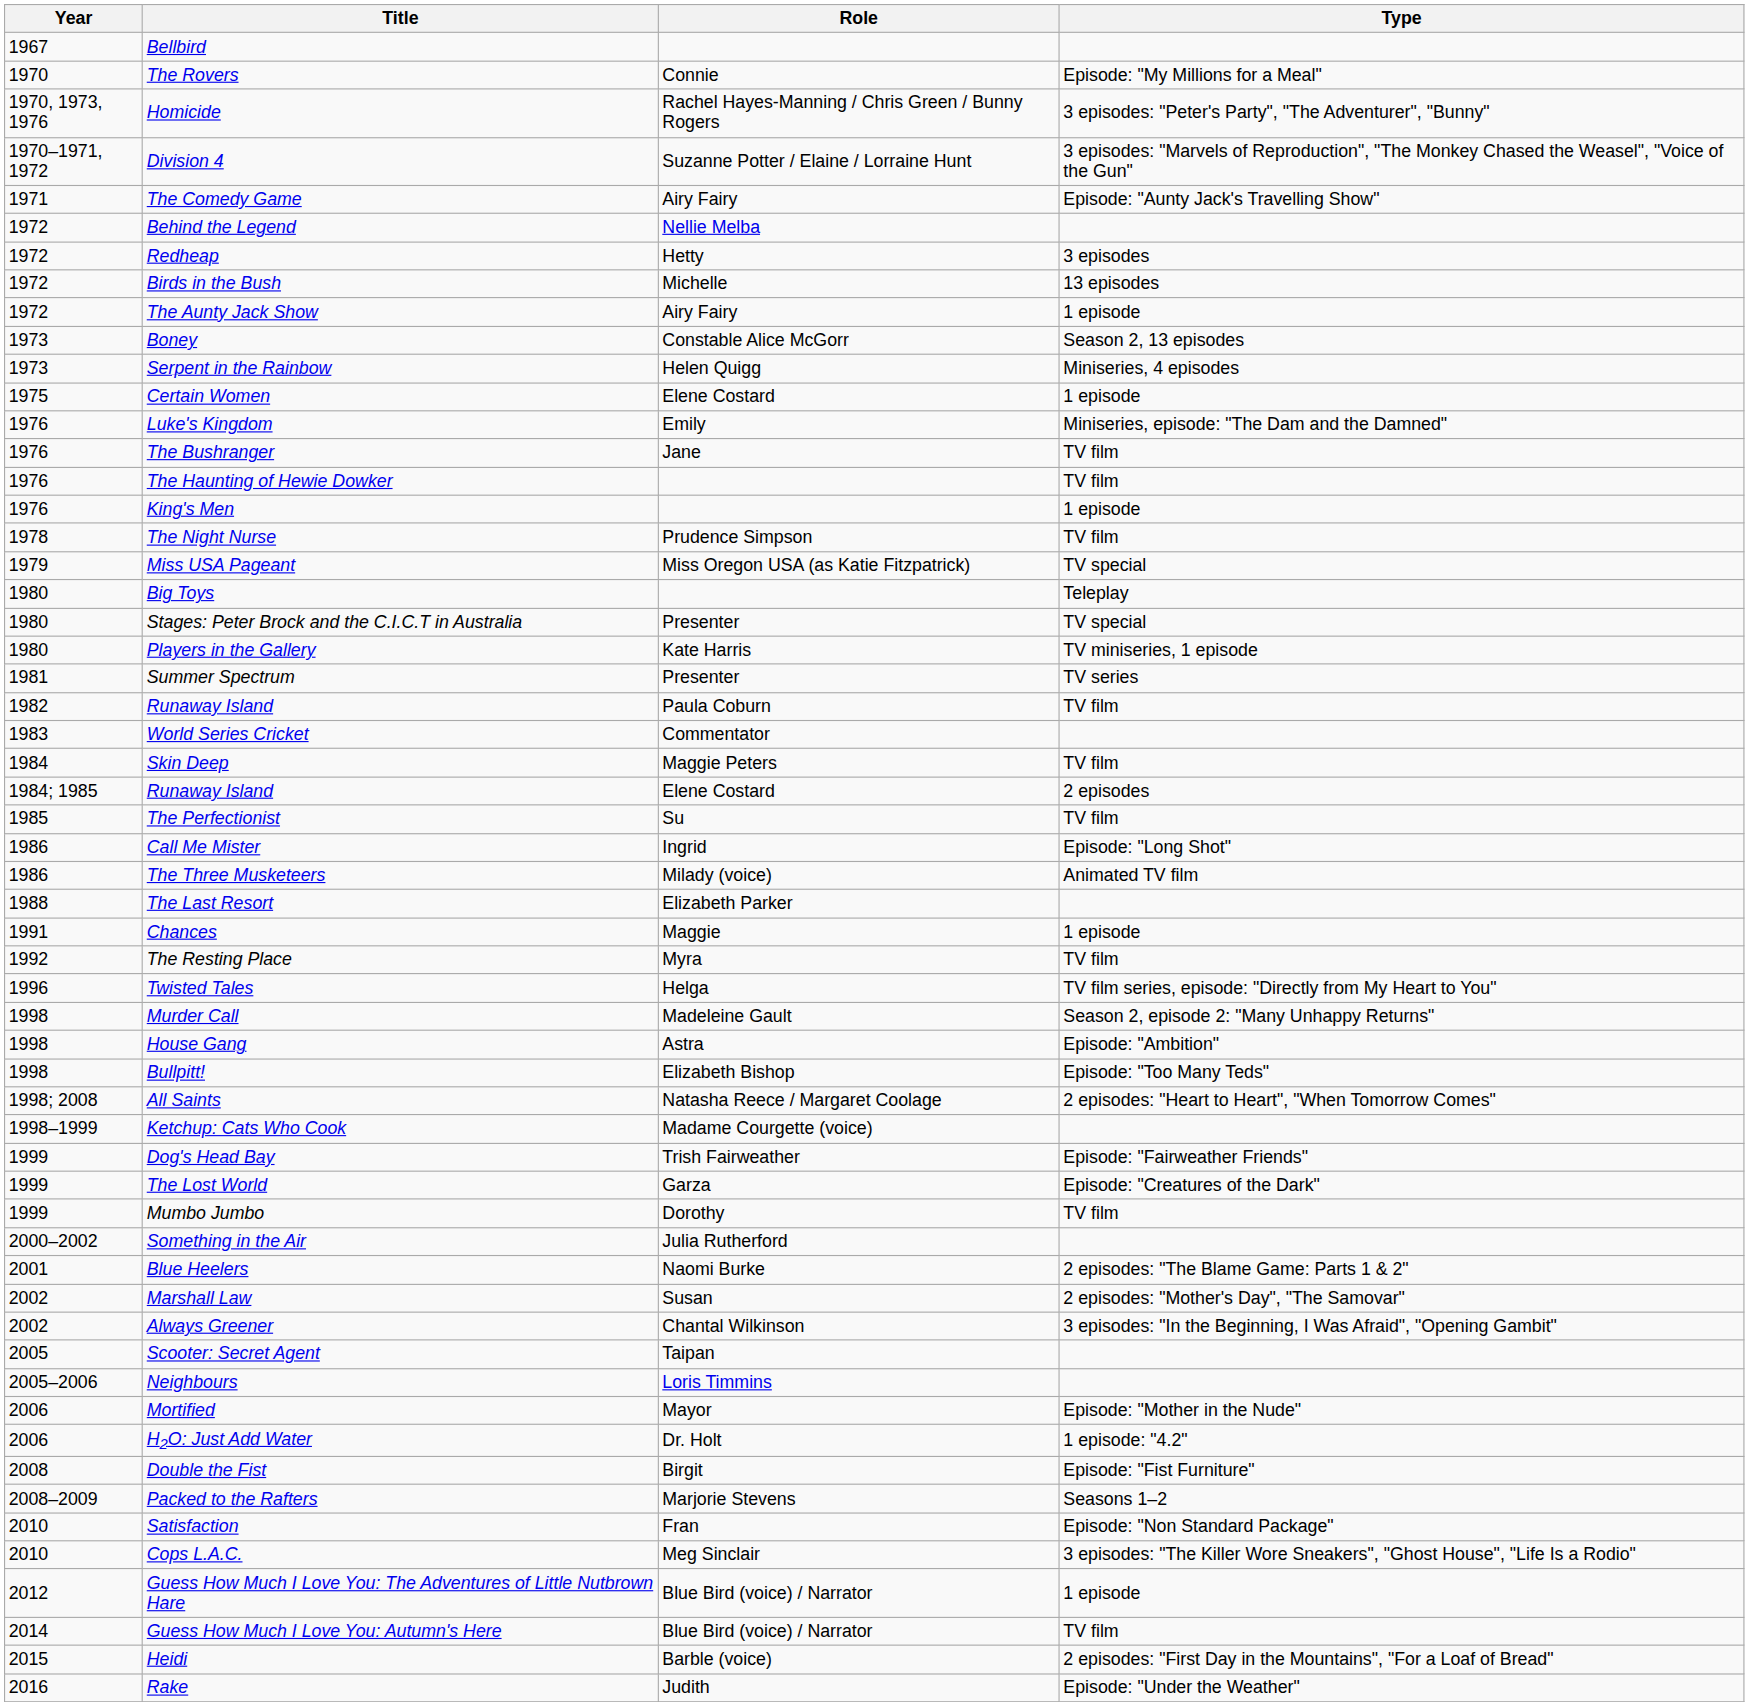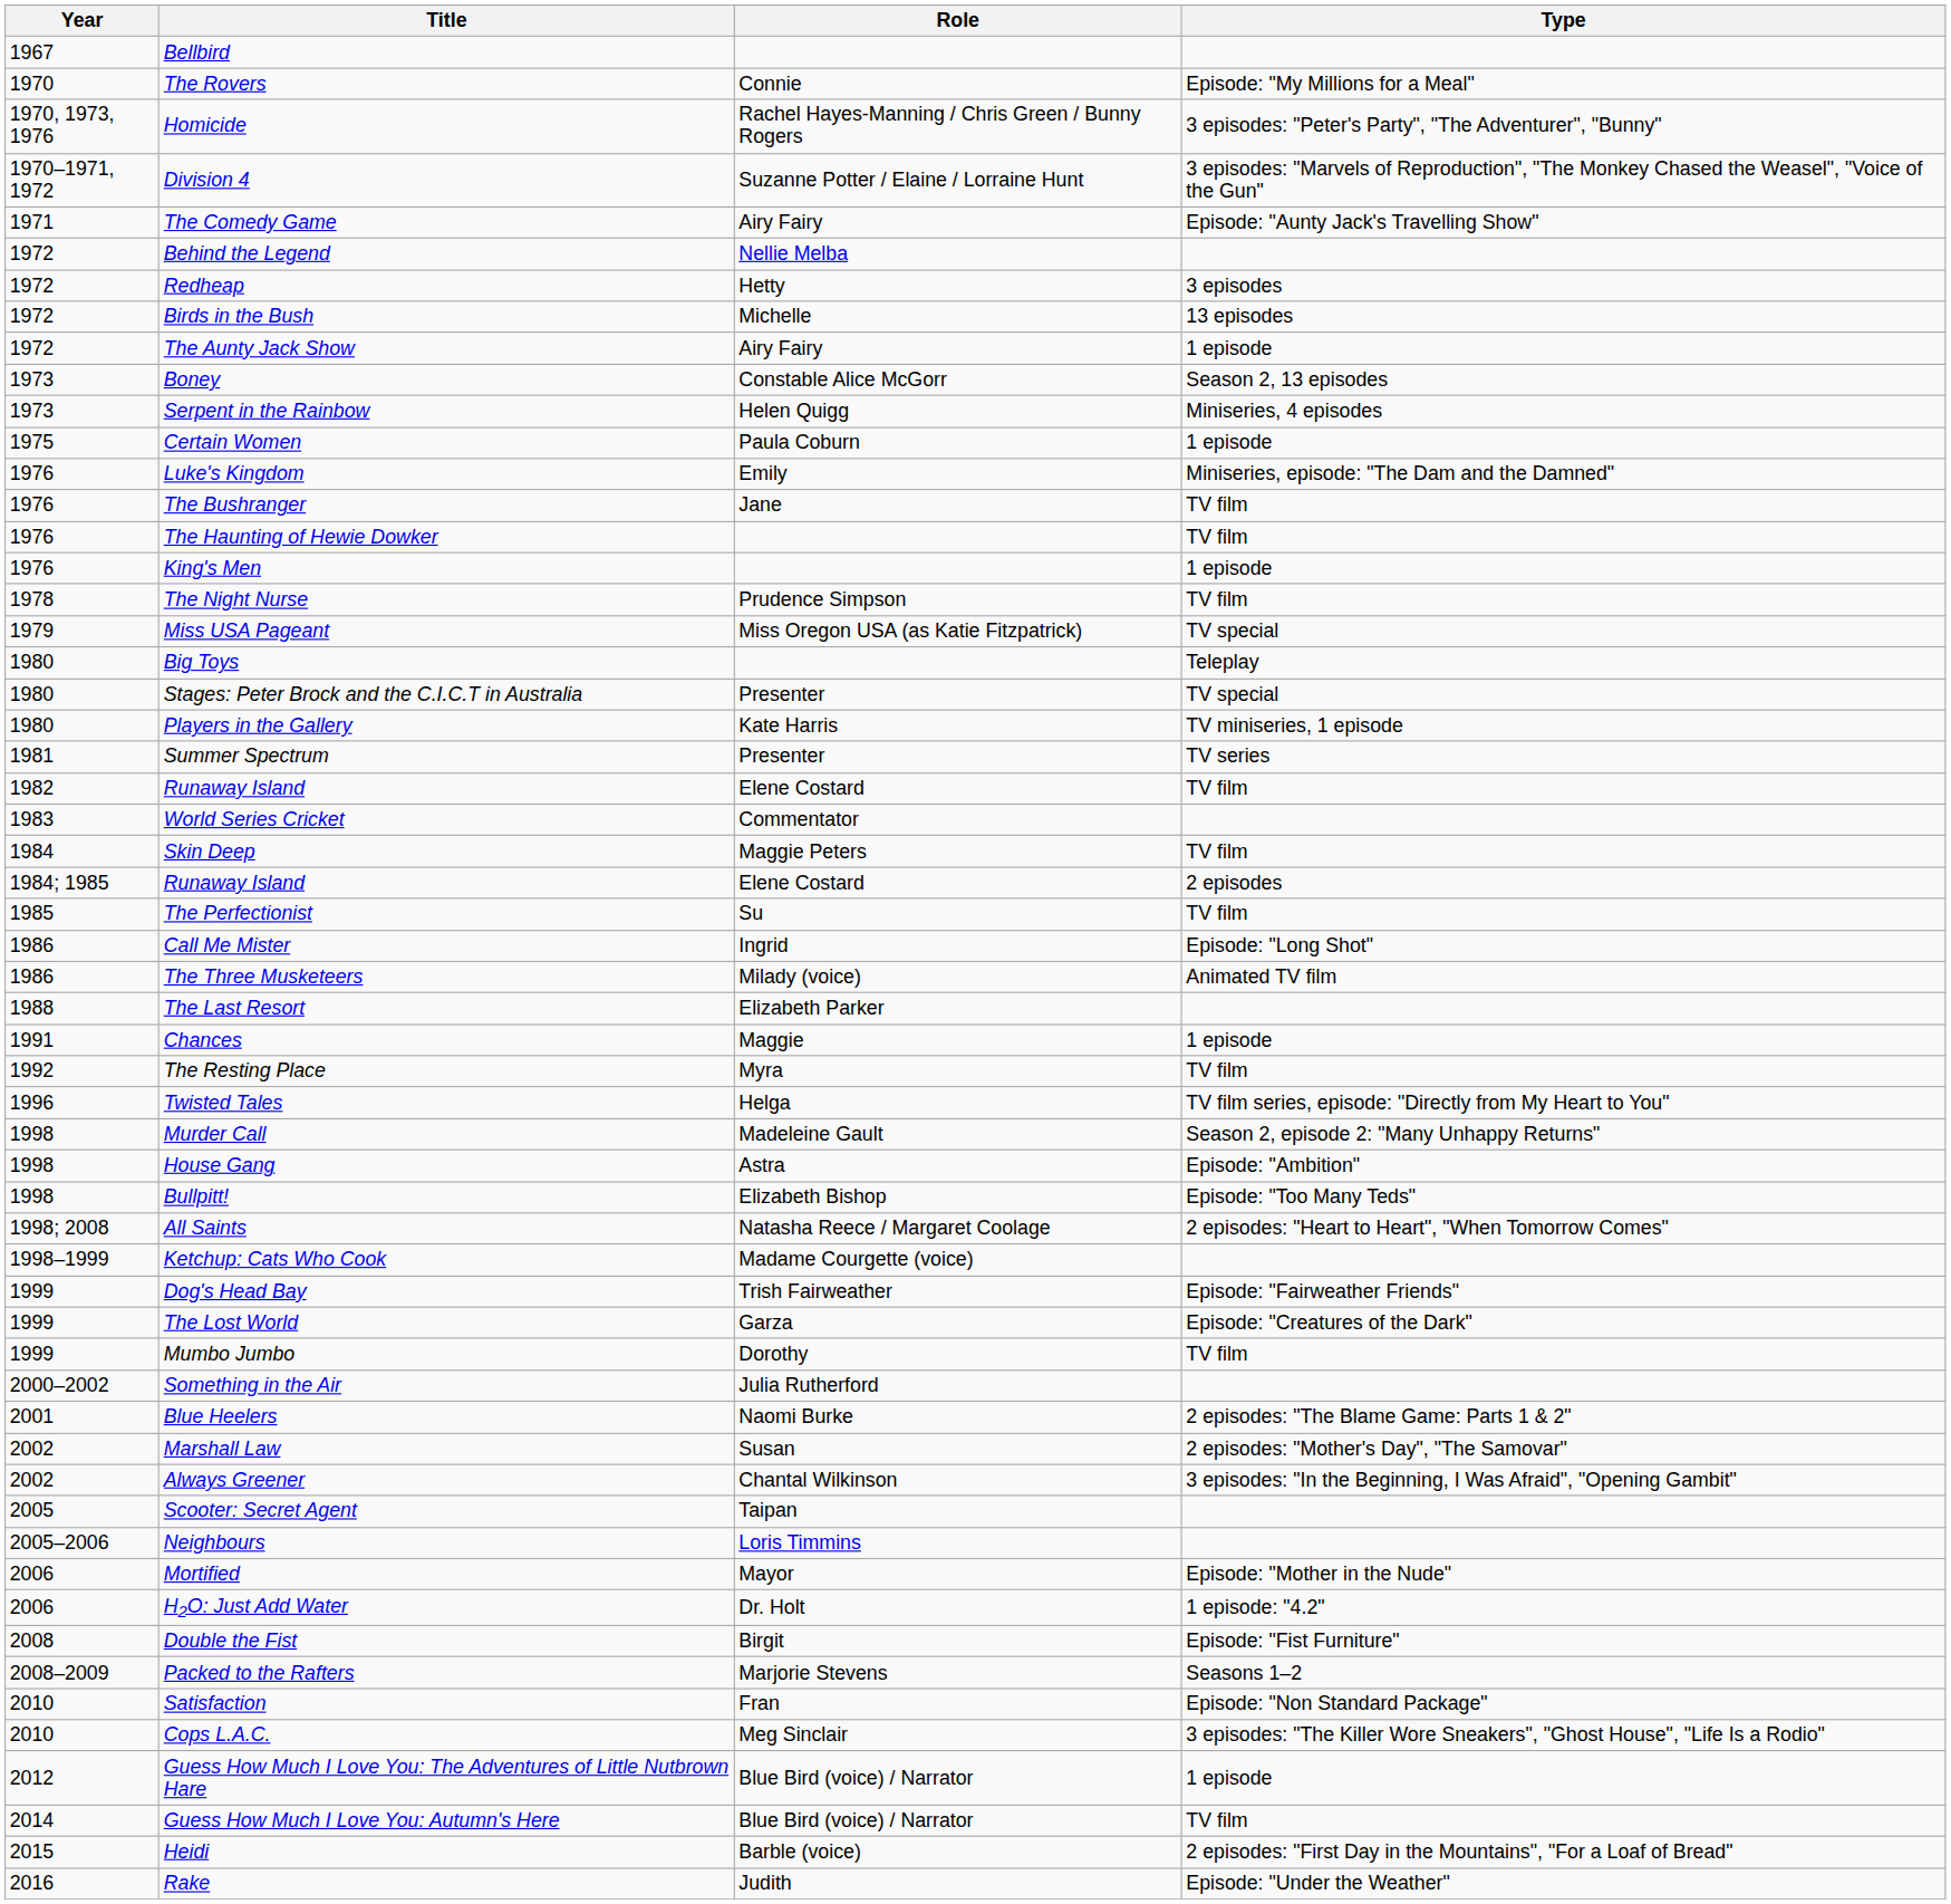 <table class="wikitable sortable">
 <tr>
 <th>Year</th>
 <th>Title</th>
 <th>Role</th>
 <th class="unsortable">Type</th>
 </tr>
 <tr>
 <td>1967</td>
 <td><em><a href='#'>Bellbird</a></em></td>
 <td></td>
 <td></td>
 </tr>
 <tr>
 <td>1970</td>
 <td><em><a href='#'>The Rovers</a></em></td>
 <td>Connie</td>
 <td>Episode: "My Millions for a Meal"</td>
 </tr>
 <tr>
 <td>1970, 1973, 1976</td>
 <td><em><a href='#'>Homicide</a></em></td>
 <td>Rachel Hayes-Manning / Chris Green / Bunny Rogers</td>
 <td>3 episodes: "Peter's Party", "The Adventurer", "Bunny"</td>
 </tr>
 <tr>
 <td>1970–1971, 1972</td>
 <td><em><a href='#'>Division 4</a></em></td>
 <td>Suzanne Potter / Elaine / Lorraine Hunt</td>
 <td>3 episodes: "Marvels of Reproduction", "The Monkey Chased the Weasel", "Voice of the Gun"</td>
 </tr>
 <tr>
 <td>1971</td>
 <td><em><a href='#'>The Comedy Game</a></em></td>
 <td>Airy Fairy</td>
 <td>Episode: "Aunty Jack's Travelling Show"</td>
 </tr>
 <tr>
 <td>1972</td>
 <td><em><a href='#'>Behind the Legend</a></em></td>
 <td><a href='#'>Nellie Melba</a></td>
 <td></td>
 </tr>
 <tr>
 <td>1972</td>
 <td><em><a href='#'>Redheap</a></em></td>
 <td>Hetty</td>
 <td>3 episodes</td>
 </tr>
 <tr>
 <td>1972</td>
 <td><em><a href='#'>Birds in the Bush</a></em></td>
 <td>Michelle</td>
 <td>13 episodes</td>
 </tr>
 <tr>
 <td>1972</td>
 <td><em><a href='#'>The Aunty Jack Show</a></em></td>
 <td>Airy Fairy</td>
 <td>1 episode</td>
 </tr>
 <tr>
 <td>1973</td>
 <td><em><a href='#'>Boney</a></em></td>
 <td>Constable Alice McGorr</td>
 <td>Season 2, 13 episodes</td>
 </tr>
 <tr>
 <td>1973</td>
 <td><em><a href='#'>Serpent in the Rainbow</a></em></td>
 <td>Helen Quigg</td>
 <td>Miniseries, 4 episodes</td>
 </tr>
 <tr>
 <td>1975</td>
 <td><em><a href='#'>Certain Women</a></em></td>
-<td>Elene Costard</td>
+<td>Paula Coburn</td>
 <td>1 episode</td>
 </tr>
 <tr>
 <td>1976</td>
 <td><em><a href='#'>Luke's Kingdom</a></em></td>
 <td>Emily</td>
 <td>Miniseries, episode: "The Dam and the Damned"</td>
 </tr>
 <tr>
 <td>1976</td>
 <td><em><a href='#'>The Bushranger</a></em></td>
 <td>Jane</td>
 <td>TV film</td>
 </tr>
 <tr>
 <td>1976</td>
 <td><em><a href='#'>The Haunting of Hewie Dowker</a></em></td>
 <td></td>
 <td>TV film</td>
 </tr>
 <tr>
 <td>1976</td>
 <td><em><a href='#'>King's Men</a></em></td>
 <td></td>
 <td>1 episode</td>
 </tr>
 <tr>
 <td>1978</td>
 <td><em><a href='#'>The Night Nurse</a></em></td>
 <td>Prudence Simpson</td>
 <td>TV film</td>
 </tr>
 <tr>
 <td>1979</td>
 <td><em><a href='#'>Miss USA Pageant</a></em></td>
 <td>Miss Oregon USA (as Katie Fitzpatrick)</td>
 <td>TV special</td>
 </tr>
 <tr>
 <td>1980</td>
 <td><em><a href='#'>Big Toys</a></em></td>
 <td></td>
 <td>Teleplay</td>
 </tr>
 <tr>
 <td>1980</td>
 <td><em>Stages: Peter Brock and the C.I.C.T in Australia</em></td>
 <td>Presenter</td>
 <td>TV special</td>
 </tr>
 <tr>
 <td>1980</td>
 <td><em><a href='#'>Players in the Gallery</a></em></td>
 <td>Kate Harris</td>
 <td>TV miniseries, 1 episode</td>
 </tr>
 <tr>
 <td>1981</td>
 <td><em>Summer Spectrum</em></td>
 <td>Presenter</td>
 <td>TV series</td>
 </tr>
 <tr>
 <td>1982</td>
 <td><em><a href='#'>Runaway Island</a></em></td>
-<td>Paula Coburn</td>
+<td>Elene Costard</td>
 <td>TV film</td>
 </tr>
 <tr>
 <td>1983</td>
 <td><em><a href='#'>World Series Cricket</a></em></td>
 <td>Commentator</td>
 <td></td>
 </tr>
 <tr>
 <td>1984</td>
 <td><em><a href='#'>Skin Deep</a></em></td>
 <td>Maggie Peters</td>
 <td>TV film</td>
 </tr>
 <tr>
 <td>1984; 1985</td>
 <td><em><a href='#'>Runaway Island</a></em></td>
 <td>Elene Costard</td>
 <td>2 episodes</td>
 </tr>
 <tr>
 <td>1985</td>
 <td><em><a href='#'>The Perfectionist</a></em></td>
 <td>Su</td>
 <td>TV film</td>
 </tr>
 <tr>
 <td>1986</td>
 <td><em><a href='#'>Call Me Mister</a></em></td>
 <td>Ingrid</td>
 <td>Episode: "Long Shot"</td>
 </tr>
 <tr>
 <td>1986</td>
 <td><em><a href='#'>The Three Musketeers</a></em></td>
 <td>Milady (voice)</td>
 <td>Animated TV film</td>
 </tr>
 <tr>
 <td>1988</td>
 <td><em><a href='#'>The Last Resort</a></em></td>
 <td>Elizabeth Parker</td>
 <td></td>
 </tr>
 <tr>
 <td>1991</td>
 <td><em><a href='#'>Chances</a></em></td>
 <td>Maggie</td>
 <td>1 episode</td>
 </tr>
 <tr>
 <td>1992</td>
 <td><em>The Resting Place</em></td>
 <td>Myra</td>
 <td>TV film</td>
 </tr>
 <tr>
 <td>1996</td>
 <td><em><a href='#'>Twisted Tales</a></em></td>
 <td>Helga</td>
 <td>TV film series, episode: "Directly from My Heart to You"</td>
 </tr>
 <tr>
 <td>1998</td>
 <td><em><a href='#'>Murder Call</a></em></td>
 <td>Madeleine Gault</td>
 <td>Season 2, episode 2: "Many Unhappy Returns"</td>
 </tr>
 <tr>
 <td>1998</td>
 <td><em><a href='#'>House Gang</a></em></td>
 <td>Astra</td>
 <td>Episode: "Ambition"</td>
 </tr>
 <tr>
 <td>1998</td>
 <td><em><a href='#'>Bullpitt!</a></em></td>
 <td>Elizabeth Bishop</td>
 <td>Episode: "Too Many Teds"</td>
 </tr>
 <tr>
 <td>1998; 2008</td>
 <td><em><a href='#'>All Saints</a></em></td>
 <td>Natasha Reece / Margaret Coolage</td>
 <td>2 episodes: "Heart to Heart", "When Tomorrow Comes"</td>
 </tr>
 <tr>
 <td>1998–1999</td>
 <td><em><a href='#'>Ketchup: Cats Who Cook</a></em></td>
 <td>Madame Courgette (voice)</td>
 <td></td>
 </tr>
 <tr>
 <td>1999</td>
 <td><em><a href='#'>Dog's Head Bay</a></em></td>
 <td>Trish Fairweather</td>
 <td>Episode: "Fairweather Friends"</td>
 </tr>
 <tr>
 <td>1999</td>
 <td><em><a href='#'>The Lost World</a></em></td>
 <td>Garza</td>
 <td>Episode: "Creatures of the Dark"</td>
 </tr>
 <tr>
 <td>1999</td>
 <td><em>Mumbo Jumbo</em></td>
 <td>Dorothy</td>
 <td>TV film</td>
 </tr>
 <tr>
 <td>2000–2002</td>
 <td><em><a href='#'>Something in the Air</a></em></td>
 <td>Julia Rutherford</td>
 <td></td>
 </tr>
 <tr>
 <td>2001</td>
 <td><em><a href='#'>Blue Heelers</a></em></td>
 <td>Naomi Burke</td>
 <td>2 episodes: "The Blame Game: Parts 1 & 2"</td>
 </tr>
 <tr>
 <td>2002</td>
 <td><em><a href='#'>Marshall Law</a></em></td>
 <td>Susan</td>
 <td>2 episodes: "Mother's Day", "The Samovar"</td>
 </tr>
 <tr>
 <td>2002</td>
 <td><em><a href='#'>Always Greener</a></em></td>
 <td>Chantal Wilkinson</td>
 <td>3 episodes: "In the Beginning, I Was Afraid", "Opening Gambit"</td>
 </tr>
 <tr>
 <td>2005</td>
 <td><em><a href='#'>Scooter: Secret Agent</a></em></td>
 <td>Taipan</td>
 <td></td>
 </tr>
 <tr>
 <td>2005–2006</td>
 <td><em><a href='#'>Neighbours</a></em></td>
 <td><a href='#'>Loris Timmins</a></td>
 <td></td>
 </tr>
 <tr>
 <td>2006</td>
 <td><em><a href='#'>Mortified</a></em></td>
 <td>Mayor</td>
 <td>Episode: "Mother in the Nude"</td>
 </tr>
 <tr>
 <td>2006</td>
 <td><em><a href='#'>H<sub>2</sub>O: Just Add Water</a></em></td>
 <td>Dr. Holt</td>
 <td>1 episode: "4.2"</td>
 </tr>
 <tr>
 <td>2008</td>
 <td><em><a href='#'>Double the Fist</a></em></td>
 <td>Birgit</td>
 <td>Episode: "Fist Furniture"</td>
 </tr>
 <tr>
 <td>2008–2009</td>
 <td><em><a href='#'>Packed to the Rafters</a></em></td>
 <td>Marjorie Stevens</td>
 <td>Seasons 1–2</td>
 </tr>
 <tr>
 <td>2010</td>
 <td><em><a href='#'>Satisfaction</a></em></td>
 <td>Fran</td>
 <td>Episode: "Non Standard Package"</td>
 </tr>
 <tr>
 <td>2010</td>
 <td><em><a href='#'>Cops L.A.C.</a></em></td>
 <td>Meg Sinclair</td>
 <td>3 episodes: "The Killer Wore Sneakers", "Ghost House", "Life Is a Rodio"</td>
 </tr>
 <tr>
 <td>2012</td>
 <td><em><a href='#'>Guess How Much I Love You: The Adventures of Little Nutbrown Hare</a></em></td>
 <td>Blue Bird (voice) / Narrator</td>
 <td>1 episode</td>
 </tr>
 <tr>
 <td>2014</td>
 <td><em><a href='#'>Guess How Much I Love You: Autumn's Here</a></em></td>
 <td>Blue Bird (voice) / Narrator</td>
 <td>TV film</td>
 </tr>
 <tr>
 <td>2015</td>
 <td><em><a href='#'>Heidi</a></em></td>
 <td>Barble (voice)</td>
 <td>2 episodes: "First Day in the Mountains", "For a Loaf of Bread"</td>
 </tr>
 <tr>
 <td>2016</td>
 <td><em><a href='#'>Rake</a></em></td>
 <td>Judith</td>
 <td>Episode: "Under the Weather"</td>
 </tr>
 </table>
